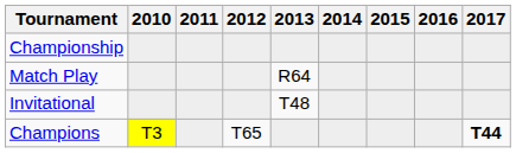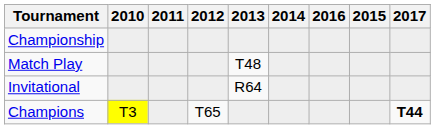 <table class="wikitable" style="text-align:center;">
 <tr>
 <th>Tournament</th>
 <th>2010</th>
 <th>2011</th>
 <th>2012</th>
 <th>2013</th>
 <th>2014</th>
+<th>2016</th>
 <th>2015</th>
-<th>2016</th>
 <th>2017</th>
 </tr>
 <tr>
 <td align="left"><a href='#'>Championship</a></td>
 <td style="background:#eeeeee;"></td>
 <td style="background:#eeeeee;"></td>
 <td style="background:#eeeeee;"></td>
 <td style="background:#eeeeee;"></td>
 <td style="background:#eeeeee;"></td>
 <td style="background:#eeeeee;"></td>
 <td style="background:#eeeeee;"></td>
 <td style="background:#eeeeee;"></td>
 </tr>
 <tr>
 <td align="left"><a href='#'>Match Play</a></td>
 <td style="background:#eeeeee;"></td>
 <td style="background:#eeeeee;"></td>
 <td style="background:#eeeeee;"></td>
-<td>R64</td>
+<td>T48</td>
 <td style="background:#eeeeee;"></td>
 <td style="background:#eeeeee;"></td>
 <td style="background:#eeeeee;"></td>
 <td style="background:#eeeeee;"></td>
 </tr>
 <tr>
 <td align="left"><a href='#'>Invitational</a></td>
 <td style="background:#eeeeee;"></td>
 <td style="background:#eeeeee;"></td>
 <td style="background:#eeeeee;"></td>
-<td>T48</td>
+<td>R64</td>
 <td style="background:#eeeeee;"></td>
 <td style="background:#eeeeee;"></td>
 <td style="background:#eeeeee;"></td>
 <td style="background:#eeeeee;"></td>
 </tr>
 <tr>
 <td align="left"><a href='#'>Champions</a></td>
 <td style="background:yellow;">T3</td>
 <td style="background:#eeeeee;"></td>
 <td>T65</td>
 <td style="background:#eeeeee;"></td>
 <td style="background:#eeeeee;"></td>
 <td style="background:#eeeeee;"></td>
 <td style="background:#eeeeee;"></td>
 <td><strong>T44</strong></td>
 </tr>
 </table>
